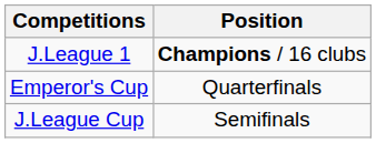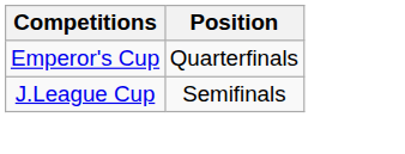 <table class="wikitable" style="text-align:center;">
 <tr>
 <th>Competitions</th>
 <th>Position</th>
-</tr>
-<tr>
-<td><a href='#'>J.League 1</a></td>
-<td><strong>Champions</strong> / 16 clubs</td>
 </tr>
 <tr>
 <td><a href='#'>Emperor's Cup</a></td>
 <td>Quarterfinals</td>
 </tr>
 <tr>
 <td><a href='#'>J.League Cup</a></td>
 <td>Semifinals</td>
 </tr>
 </table>
